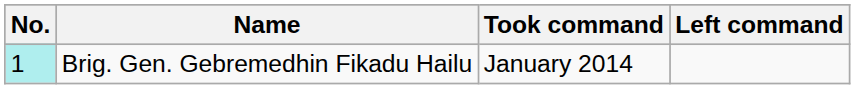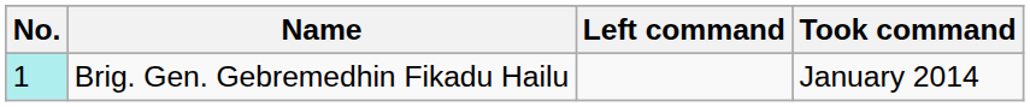 <table class="wikitable" style="font-size:90%; text-align:left;">
 <tr>
 <th>No.</th>
 <th>Name</th>
+<th>Left command</th>
 <th>Took command</th>
-<th>Left command</th>
 </tr>
 <tr>
 <td style="background: paleturquoise;">1</td>
 <td>Brig. Gen. Gebremedhin Fikadu Hailu</td>
+<td></td>
 <td>January 2014</td>
-<td></td>
 </tr>
 </table>
